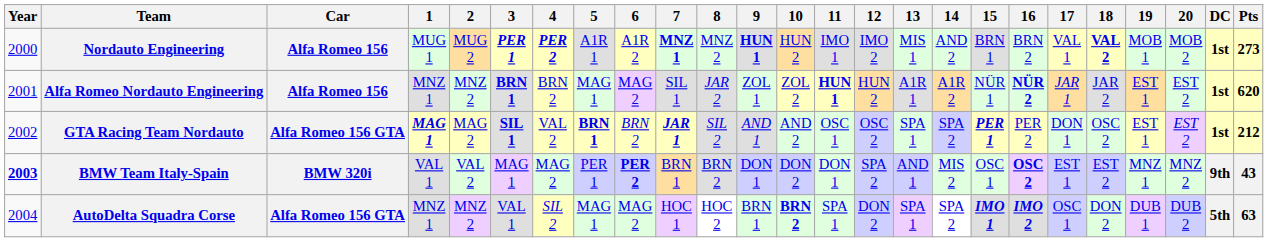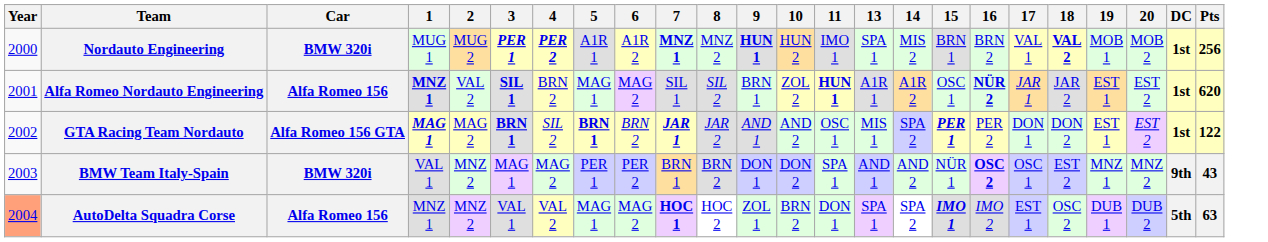 <table class="wikitable" style="text-align:center; font-size:85%">
 <tr>
 <th>Year</th>
 <th>Team</th>
 <th>Car</th>
 <th>1</th>
 <th>2</th>
 <th>3</th>
 <th>4</th>
 <th>5</th>
 <th>6</th>
 <th>7</th>
 <th>8</th>
 <th>9</th>
 <th>10</th>
 <th>11</th>
-<th>12</th>
 <th>13</th>
 <th>14</th>
 <th>15</th>
 <th>16</th>
 <th>17</th>
 <th>18</th>
 <th>19</th>
 <th>20</th>
 <th>DC</th>
 <th>Pts</th>
 </tr>
 <tr>
 <td><a href='#'>2000</a></td>
 <th nowrap><a href='#'>Nordauto Engineering</a></th>
-<th nowrap><a href='#'>Alfa Romeo 156</a></th>
+<th nowrap><a href='#'>BMW 320i</a></th>
 <td style="background:#DFFFDF;"><a href='#'>MUG<br>1</a><br></td>
 <td style="background:#FFDF9F;"><a href='#'>MUG<br>2</a><br></td>
 <td style="background:#FFFFBF;"><strong><em><a href='#'>PER<br>1</a></em></strong><br></td>
 <td style="background:#FFFFBF;"><strong><em><a href='#'>PER<br>2</a></em></strong><br></td>
 <td style="background:#DFDFDF;"><a href='#'>A1R<br>1</a><br></td>
 <td style="background:#FFFFBF;"><a href='#'>A1R<br>2</a><br></td>
 <td style="background:#DFFFDF;"><strong><a href='#'>MNZ<br>1</a><br></strong></td>
 <td style="background:#DFFFDF;"><a href='#'>MNZ<br>2</a><br></td>
 <td style="background:#DFDFDF;"><strong><a href='#'>HUN<br>1</a></strong><br></td>
 <td style="background:#FFDF9F;"><a href='#'>HUN<br>2</a><br></td>
 <td style="background:#DFDFDF;"><a href='#'>IMO<br>1</a><br></td>
-<td style="background:#DFDFDF;"><a href='#'>IMO<br>2</a><br></td>
-<td style="background:#DFFFDF;"><a href='#'>MIS<br>1</a><br></td>
-<td style="background:#DFFFDF;"><a href='#'>AND<br>2</a><br></td>
+<td style="background:#DFFFDF;"><a href='#'>SPA<br>1</a><br></td>
+<td style="background:#DFFFDF;"><a href='#'>MIS<br>2</a><br></td>
 <td style="background:#DFDFDF;"><a href='#'>BRN<br>1</a><br></td>
 <td style="background:#DFFFDF;"><a href='#'>BRN<br>2</a><br></td>
 <td style="background:#FFFFBF;"><a href='#'>VAL<br>1</a><br></td>
 <td style="background:#FFFFBF;"><strong><a href='#'>VAL<br>2</a></strong><br></td>
 <td style="background:#DFFFDF;"><a href='#'>MOB<br>1</a><br></td>
 <td style="background:#DFFFDF;"><a href='#'>MOB<br>2</a><br></td>
 <td style="background:#FFFFBF;"><strong>1st</strong></td>
-<td style="background:#FFFFBF;"><strong>273</strong></td>
+<td style="background:#FFFFBF;"><strong>256</strong></td>
 </tr>
 <tr>
 <td><a href='#'>2001</a></td>
 <th nowrap><a href='#'>Alfa Romeo Nordauto Engineering</a></th>
 <th nowrap><a href='#'>Alfa Romeo 156</a></th>
-<td style="background:#DFDFDF;"><a href='#'>MNZ<br>1</a><br></td>
-<td style="background:#DFFFDF;"><a href='#'>MNZ<br>2</a><br></td>
-<td style="background:#DFDFDF;"><strong><a href='#'>BRN<br>1</a></strong><br></td>
+<td style="background:#DFDFDF;"><strong><a href='#'>MNZ<br>1</a><br></strong></td>
+<td style="background:#DFFFDF;"><a href='#'>VAL<br>2</a><br></td>
+<td style="background:#DFDFDF;"><strong><a href='#'>SIL<br>1</a></strong><br></td>
 <td style="background:#FFFFBF;"><a href='#'>BRN<br>2</a><br></td>
 <td style="background:#DFFFDF;"><a href='#'>MAG<br>1</a><br></td>
 <td style="background:#EFCFFF;"><a href='#'>MAG<br>2</a><br></td>
 <td style="background:#DFDFDF;"><a href='#'>SIL<br>1</a><br></td>
-<td style="background:#DFDFDF;"><em><a href='#'>JAR<br>2</a></em><br></td>
-<td style="background:#DFFFDF;"><a href='#'>ZOL<br>1</a><br></td>
+<td style="background:#DFDFDF;"><em><a href='#'>SIL<br>2</a></em><br></td>
+<td style="background:#DFFFDF;"><a href='#'>BRN<br>1</a><br></td>
 <td style="background:#FFFFBF;"><a href='#'>ZOL<br>2</a><br></td>
 <td style="background:#FFFFBF;"><strong><a href='#'>HUN<br>1</a></strong><br></td>
-<td style="background:#FFDF9F;"><a href='#'>HUN<br>2</a><br></td>
 <td style="background:#DFDFDF;"><a href='#'>A1R<br>1</a><br></td>
 <td style="background:#FFDF9F;"><a href='#'>A1R<br>2</a><br></td>
-<td style="background:#DFFFDF;"><a href='#'>NÜR<br>1</a><br></td>
+<td style="background:#DFFFDF;"><a href='#'>OSC<br>1</a><br></td>
 <td style="background:#DFFFDF;"><strong><a href='#'>NÜR<br>2</a></strong><br></td>
 <td style="background:#FFDF9F;"><em><a href='#'>JAR<br>1</a></em><br></td>
 <td style="background:#DFDFDF;"><a href='#'>JAR<br>2</a><br></td>
 <td style="background:#FFDF9F;"><a href='#'>EST<br>1</a><br></td>
 <td style="background:#DFFFDF;"><a href='#'>EST<br>2</a><br></td>
 <td style="background:#FFFFBF;"><strong>1st</strong></td>
 <td style="background:#FFFFBF;"><strong>620</strong></td>
 </tr>
 <tr>
 <td><a href='#'>2002</a></td>
 <th nowrap><a href='#'>GTA Racing Team Nordauto</a></th>
 <th nowrap><a href='#'>Alfa Romeo 156 GTA</a></th>
 <td style="background:#FFFFBF;"><strong><em><a href='#'>MAG<br>1</a></em></strong><br></td>
 <td style="background:#FFFFBF;"><a href='#'>MAG<br>2</a><br></td>
-<td style="background:#DFDFDF;"><strong><a href='#'>SIL<br>1</a></strong><br></td>
-<td style="background:#FFFFBF;"><a href='#'>VAL<br>2</a><br></td>
+<td style="background:#DFDFDF;"><strong><a href='#'>BRN<br>1</a></strong><br></td>
+<td style="background:#FFFFBF;"><em><a href='#'>SIL<br>2</a></em><br></td>
 <td style="background:#FFFFBF;"><strong><a href='#'>BRN<br>1</a></strong><br></td>
 <td style="background:#FFFFBF;"><em><a href='#'>BRN<br>2</a></em><br></td>
 <td style="background:#FFFFBF;"><strong><em><a href='#'>JAR<br>1</a></em></strong><br></td>
-<td style="background:#DFDFDF;"><em><a href='#'>SIL<br>2</a></em><br></td>
+<td style="background:#DFDFDF;"><em><a href='#'>JAR<br>2</a></em><br></td>
 <td style="background:#DFDFDF;"><em><a href='#'>AND<br>1</a></em><br></td>
 <td style="background:#DFFFDF;"><a href='#'>AND<br>2</a><br></td>
 <td style="background:#DFFFDF;"><a href='#'>OSC<br>1</a><br></td>
-<td style="background:#CFCFFF;"><a href='#'>OSC<br>2</a><br></td>
-<td style="background:#DFFFDF;"><a href='#'>SPA<br>1</a><br></td>
+<td style="background:#DFFFDF;"><a href='#'>MIS<br>1</a><br></td>
 <td style="background:#CFCFFF;"><a href='#'>SPA<br>2</a><br></td>
 <td style="background:#FFFFBF;"><strong><em><a href='#'>PER<br>1</a></em></strong><br></td>
 <td style="background:#FFFFBF;"><a href='#'>PER<br>2</a><br></td>
 <td style="background:#DFFFDF;"><a href='#'>DON<br>1</a><br></td>
-<td style="background:#DFFFDF;"><a href='#'>OSC<br>2</a><br></td>
+<td style="background:#DFFFDF;"><a href='#'>DON<br>2</a><br></td>
 <td style="background:#FFFFBF;"><a href='#'>EST<br>1</a><br></td>
 <td style="background:#EFCFFF;"><em><a href='#'>EST<br>2</a></em><br></td>
 <td style="background:#FFFFBF;"><strong>1st</strong></td>
-<td style="background:#FFFFBF;"><strong>212</strong></td>
+<td style="background:#FFFFBF;"><strong>122</strong></td>
 </tr>
 <tr>
-<td><strong><a href='#'>2003</a></strong></td>
+<td><a href='#'>2003</a></td>
 <th nowrap><a href='#'>BMW Team Italy-Spain</a></th>
 <th nowrap><a href='#'>BMW 320i</a></th>
 <td style="background:#DFDFDF;"><a href='#'>VAL<br>1</a><br></td>
-<td style="background:#DFFFDF;"><a href='#'>VAL<br>2</a><br></td>
+<td style="background:#DFFFDF;"><a href='#'>MNZ<br>2</a><br></td>
 <td style="background:#EFCFFF;"><a href='#'>MAG<br>1</a><br></td>
 <td style="background:#DFFFDF;"><a href='#'>MAG<br>2</a><br></td>
 <td style="background:#CFCFFF;"><a href='#'>PER<br>1</a><br></td>
-<td style="background:#CFCFFF;"><strong><a href='#'>PER<br>2</a><br></strong></td>
+<td style="background:#CFCFFF;"><a href='#'>PER<br>2</a><br></td>
 <td style="background:#FFDF9F;"><a href='#'>BRN<br>1</a><br></td>
 <td style="background:#DFDFDF;"><a href='#'>BRN<br>2</a><br></td>
 <td style="background:#CFCFFF;"><a href='#'>DON<br>1</a><br></td>
 <td style="background:#CFCFFF;"><a href='#'>DON<br>2</a><br></td>
-<td style="background:#DFFFDF;"><a href='#'>DON<br>1</a><br></td>
-<td style="background:#CFCFFF;"><a href='#'>SPA<br>2</a><br></td>
+<td style="background:#DFFFDF;"><a href='#'>SPA<br>1</a><br></td>
 <td style="background:#CFCFFF;"><a href='#'>AND<br>1</a><br></td>
-<td style="background:#DFFFDF;"><a href='#'>MIS<br>2</a><br></td>
-<td style="background:#DFFFDF;"><a href='#'>OSC<br>1</a><br></td>
+<td style="background:#DFFFDF;"><a href='#'>AND<br>2</a><br></td>
+<td style="background:#DFFFDF;"><a href='#'>NÜR<br>1</a><br></td>
 <td style="background:#EFCFFF;"><strong><a href='#'>OSC<br>2</a></strong><br></td>
-<td style="background:#CFCFFF;"><a href='#'>EST<br>1</a><br></td>
+<td style="background:#CFCFFF;"><a href='#'>OSC<br>1</a><br></td>
 <td style="background:#CFCFFF;"><a href='#'>EST<br>2</a><br></td>
 <td style="background:#DFFFDF;"><a href='#'>MNZ<br>1</a><br></td>
 <td style="background:#DFFFDF;"><a href='#'>MNZ<br>2</a><br></td>
 <th>9th</th>
 <th>43</th>
 </tr>
 <tr>
-<td><a href='#'>2004</a></td>
+<td style="background: lightsalmon;"><a href='#'>2004</a></td>
 <th nowrap><a href='#'>AutoDelta Squadra Corse</a></th>
-<th nowrap><a href='#'>Alfa Romeo 156 GTA</a></th>
+<th nowrap><a href='#'>Alfa Romeo 156</a></th>
 <td style="background:#DFDFDF;"><a href='#'>MNZ<br>1</a><br></td>
 <td style="background:#EFCFFF;"><a href='#'>MNZ<br>2</a><br></td>
 <td style="background:#DFDFDF;"><a href='#'>VAL<br>1</a><br></td>
-<td style="background:#FFFFBF;"><em><a href='#'>SIL<br>2</a></em><br></td>
+<td style="background:#FFFFBF;"><a href='#'>VAL<br>2</a><br></td>
 <td style="background:#DFFFDF;"><a href='#'>MAG<br>1</a><br></td>
 <td style="background:#DFFFDF;"><a href='#'>MAG<br>2</a><br></td>
-<td style="background:#EFCFFF;"><a href='#'>HOC<br>1</a><br></td>
+<td style="background:#EFCFFF;"><strong><a href='#'>HOC<br>1</a><br></strong></td>
 <td style="background:#FFFFFF;"><a href='#'>HOC<br>2</a><br></td>
-<td style="background:#DFFFDF;"><a href='#'>BRN<br>1</a><br></td>
-<td style="background:#DFFFDF;"><strong><a href='#'>BRN<br>2</a><br></strong></td>
-<td style="background:#DFFFDF;"><a href='#'>SPA<br>1</a><br></td>
-<td style="background:#CFCFFF;"><a href='#'>DON<br>2</a><br></td>
+<td style="background:#DFFFDF;"><a href='#'>ZOL<br>1</a><br></td>
+<td style="background:#DFFFDF;"><a href='#'>BRN<br>2</a><br></td>
+<td style="background:#DFFFDF;"><a href='#'>DON<br>1</a><br></td>
 <td style="background:#EFCFFF;"><a href='#'>SPA<br>1</a><br></td>
 <td style="background:#FFFFFF;"><a href='#'>SPA<br>2</a><br></td>
 <td style="background:#DFDFDF;"><strong><em><a href='#'>IMO<br>1</a></em></strong><br></td>
-<td style="background:#DFDFDF;"><strong><em><a href='#'>IMO<br>2</a></em><br></strong></td>
-<td style="background:#CFCFFF;"><a href='#'>OSC<br>1</a><br></td>
-<td style="background:#DFFFDF;"><a href='#'>DON<br>2</a><br></td>
+<td style="background:#DFDFDF;"><em><a href='#'>IMO<br>2</a></em><br></td>
+<td style="background:#CFCFFF;"><a href='#'>EST<br>1</a><br></td>
+<td style="background:#DFFFDF;"><a href='#'>OSC<br>2</a><br></td>
 <td style="background:#EFCFFF;"><a href='#'>DUB<br>1</a><br></td>
 <td style="background:#CFCFFF;"><a href='#'>DUB<br>2</a><br></td>
 <th>5th</th>
 <th>63</th>
 </tr>
 </table>
